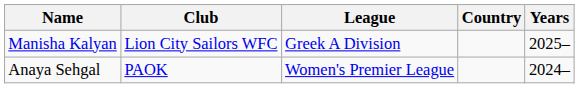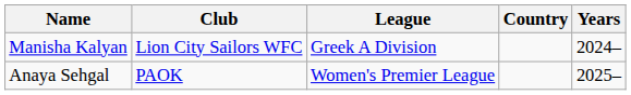 <table class="wikitable plainrowheaders sortable" style="text-align:center">
 <tr>
 <th>Name</th>
 <th>Club</th>
 <th>League</th>
 <th>Country</th>
 <th>Years</th>
 </tr>
 <tr>
 <td scope=row style=text-align:left><a href='#'>Manisha Kalyan</a></td>
 <td align=left><a href='#'>Lion City Sailors WFC</a></td>
 <td align=left><a href='#'>Greek A Division</a></td>
 <td align=left></td>
-<td align=left>2025–</td>
+<td align=left>2024–</td>
 </tr>
 <tr>
 <td scope=row style=text-align:left>Anaya Sehgal</td>
 <td align=left><a href='#'>PAOK</a></td>
 <td align=left><a href='#'>Women's Premier League</a></td>
 <td align=left></td>
-<td align=left>2024–</td>
+<td align=left>2025–</td>
 </tr>
 </table>
